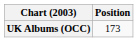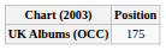 <table class="wikitable plainrowheaders">
 <tr>
 <th>Chart (2003)</th>
 <th>Position</th>
 </tr>
 <tr>
 <th scope="row">UK Albums (OCC)</th>
-<td style="text-align:center;">173</td>
+<td style="text-align:center;">175</td>
 </tr>
 </table>
